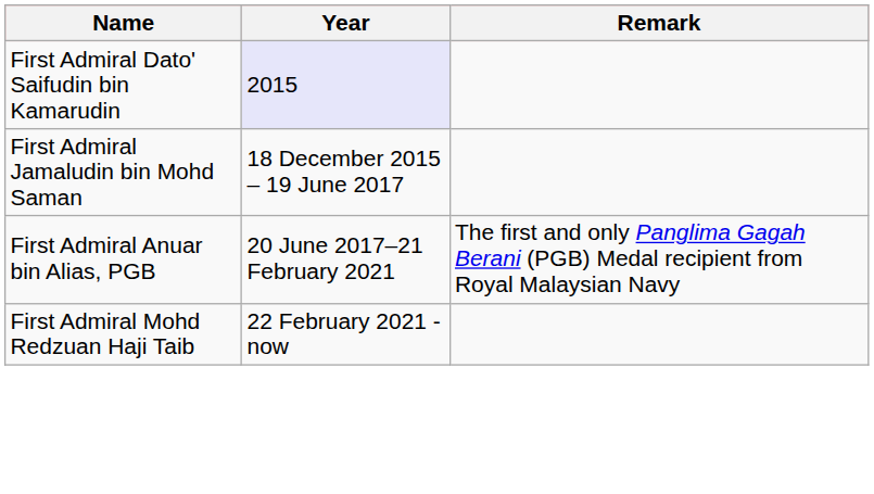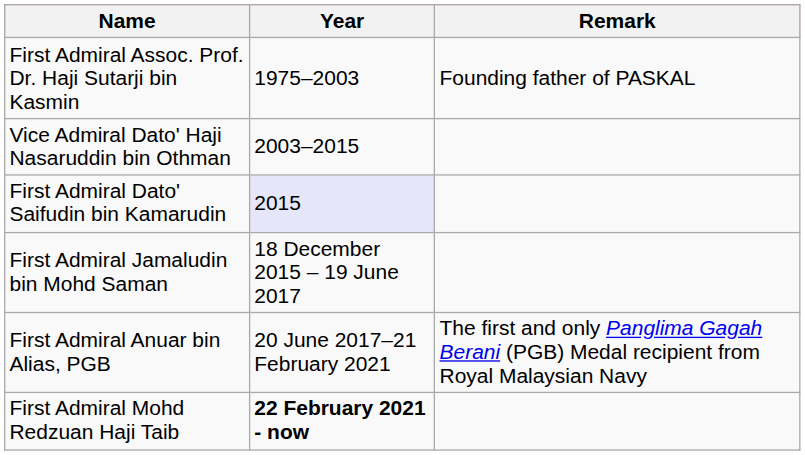 <table class="wikitable">
 <tr style="background-color: #f99; color: black;">
 <th>Name</th>
 <th>Year</th>
 <th>Remark</th>
+</tr>
+<tr>
+<td>First Admiral Assoc. Prof. Dr. Haji Sutarji bin Kasmin</td>
+<td>1975–2003</td>
+<td>Founding father of PASKAL</td>
+</tr>
+<tr>
+<td>Vice Admiral Dato' Haji Nasaruddin bin Othman</td>
+<td>2003–2015</td>
+<td></td>
 </tr>
 <tr>
 <td>First Admiral Dato' Saifudin bin Kamarudin</td>
 <td style="background: lavender;">2015</td>
 <td></td>
 </tr>
 <tr>
 <td>First Admiral Jamaludin bin Mohd Saman</td>
 <td>18 December 2015 – 19 June 2017</td>
 <td></td>
 </tr>
 <tr>
 <td>First Admiral Anuar bin Alias, PGB</td>
 <td>20 June 2017–21 February 2021</td>
 <td>The first and only <em><a href='#'>Panglima Gagah Berani</a></em> (PGB) Medal recipient from Royal Malaysian Navy</td>
 </tr>
 <tr>
 <td>First Admiral Mohd Redzuan Haji Taib</td>
-<td>22 February 2021 - now</td>
+<td><strong>22 February 2021 - now</strong></td>
 <td></td>
 </tr>
 </table>
